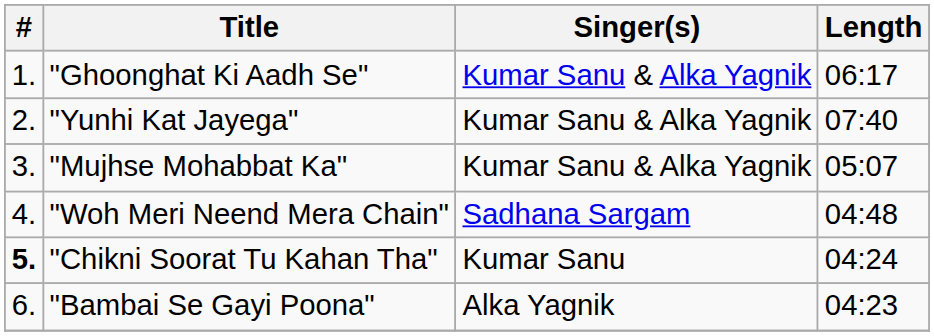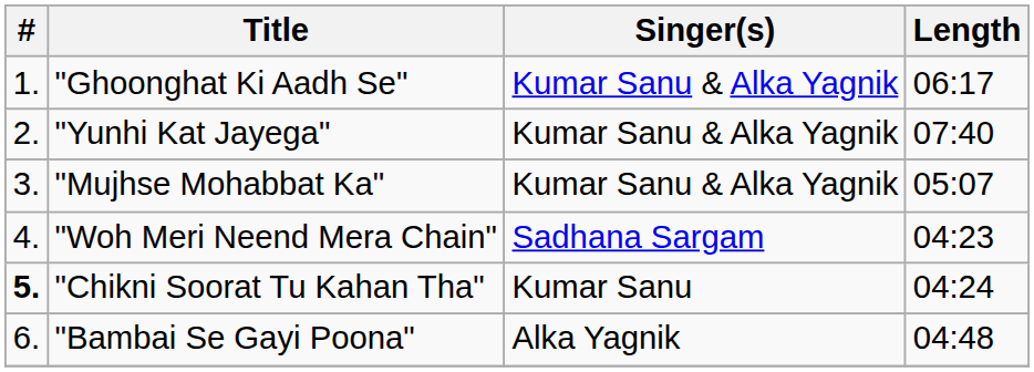 <table class="wikitable sortable">
 <tr>
 <th>#</th>
 <th><strong>Title</strong></th>
 <th><strong>Singer(s)</strong></th>
 <th><strong>Length</strong></th>
 </tr>
 <tr>
 <td>1.</td>
 <td>"Ghoonghat Ki Aadh Se"</td>
 <td><a href='#'>Kumar Sanu</a> & <a href='#'>Alka Yagnik</a></td>
 <td>06:17</td>
 </tr>
 <tr>
 <td>2.</td>
 <td>"Yunhi Kat Jayega"</td>
 <td>Kumar Sanu & Alka Yagnik</td>
 <td>07:40</td>
 </tr>
 <tr>
 <td>3.</td>
 <td>"Mujhse Mohabbat Ka"</td>
 <td>Kumar Sanu & Alka Yagnik</td>
 <td>05:07</td>
 </tr>
 <tr>
 <td>4.</td>
 <td>"Woh Meri Neend Mera Chain"</td>
 <td><a href='#'>Sadhana Sargam</a></td>
-<td>04:48</td>
+<td>04:23</td>
 </tr>
 <tr>
 <td><strong>5.</strong></td>
 <td>"Chikni Soorat Tu Kahan Tha"</td>
 <td>Kumar Sanu</td>
 <td>04:24</td>
 </tr>
 <tr>
 <td>6.</td>
 <td>"Bambai Se Gayi Poona"</td>
 <td>Alka Yagnik</td>
-<td>04:23</td>
+<td>04:48</td>
 </tr>
 <tr>
 </tr>
 </table>
